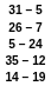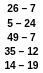 <table>
 <tr>
 <th width=200></th>
 <th width=100></th>
 <th width=200></th>
-</tr>
-<tr>
-<td align=right></td>
-<td align=center><strong>31 – 5</strong></td>
-<td></td>
 </tr>
 <tr>
 <td align=right></td>
 <td align=center><strong>26 – 7</strong></td>
 <td></td>
 </tr>
 <tr>
 <td align=right></td>
 <td align=center><strong>5 – 24</strong></td>
 <td></td>
 </tr>
 <tr>
 <td align=right></td>
+<td align=center><strong>49 – 7</strong></td>
+<td></td>
+</tr>
+<tr>
+<td align=right></td>
 <td align=center><strong>35 – 12</strong></td>
 <td></td>
 </tr>
 <tr>
 <td align=right></td>
 <td align=center><strong>14 – 19</strong></td>
 <td></td>
 </tr>
 </table>
